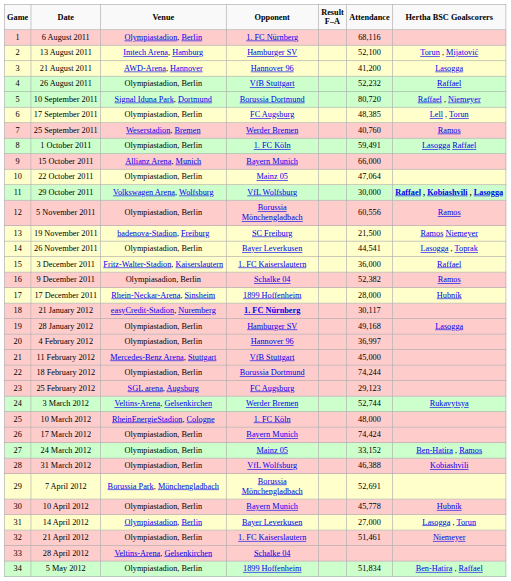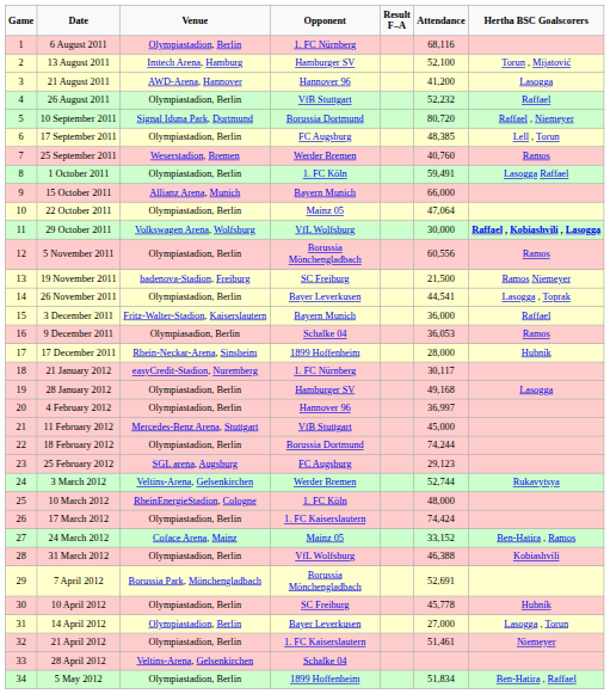 <table border="2" cellpadding="4" cellspacing="0" style="text-align:center; background: #f9f9f9; border: 1px #aaa solid; border-collapse: collapse; font-size: smaller;">
 <tr>
 <th>Game</th>
 <th>Date</th>
 <th>Venue</th>
 <th width="140px">Opponent</th>
 <th>Result<br>F–A</th>
 <th>Attendance</th>
 <th>Hertha BSC Goalscorers</th>
 </tr>
 <tr bgcolor="#FFCCCC">
 <td>1</td>
 <td>6 August 2011</td>
 <td><a href='#'>Olympiastadion</a>, <a href='#'>Berlin</a></td>
 <td><a href='#'>1. FC Nürnberg</a></td>
 <td></td>
 <td>68,116</td>
 <td></td>
 </tr>
 <tr bgcolor="#FFFFCC">
 <td>2</td>
 <td>13 August 2011</td>
 <td><a href='#'>Imtech Arena</a>, <a href='#'>Hamburg</a></td>
 <td><a href='#'>Hamburger SV</a></td>
 <td></td>
 <td>52,100</td>
 <td><a href='#'>Torun</a> , <a href='#'>Mijatović</a> </td>
 </tr>
 <tr bgcolor="#FFFFCC">
 <td>3</td>
 <td>21 August 2011</td>
 <td><a href='#'>AWD-Arena</a>, <a href='#'>Hannover</a></td>
 <td><a href='#'>Hannover 96</a></td>
 <td></td>
 <td>41,200</td>
 <td><a href='#'>Lasogga</a> </td>
 </tr>
 <tr bgcolor="#CCFFCC">
 <td>4</td>
 <td>26 August 2011</td>
 <td>Olympiastadion, Berlin</td>
 <td><a href='#'>VfB Stuttgart</a></td>
 <td></td>
 <td>52,232</td>
 <td><a href='#'>Raffael</a> </td>
 </tr>
 <tr bgcolor="#CCFFCC">
 <td>5</td>
 <td>10 September 2011</td>
 <td><a href='#'>Signal Iduna Park</a>, <a href='#'>Dortmund</a></td>
 <td><a href='#'>Borussia Dortmund</a></td>
 <td></td>
 <td>80,720</td>
 <td><a href='#'>Raffael</a> , <a href='#'>Niemeyer</a> </td>
 </tr>
 <tr bgcolor="#FFFFCC">
 <td>6</td>
 <td>17 September 2011</td>
 <td>Olympiastadion, Berlin</td>
 <td><a href='#'>FC Augsburg</a></td>
 <td></td>
 <td>48,385</td>
 <td><a href='#'>Lell</a> , <a href='#'>Torun</a> </td>
 </tr>
 <tr bgcolor="#FFCCCC">
 <td>7</td>
 <td>25 September 2011</td>
 <td><a href='#'>Weserstadion</a>, <a href='#'>Bremen</a></td>
 <td><a href='#'>Werder Bremen</a></td>
 <td></td>
 <td>40,760</td>
 <td><a href='#'>Ramos</a> </td>
 </tr>
 <tr bgcolor="#CCFFCC">
 <td>8</td>
 <td>1 October 2011</td>
 <td>Olympiastadion, Berlin</td>
 <td><a href='#'>1. FC Köln</a></td>
 <td></td>
 <td>59,491</td>
 <td><a href='#'>Lasogga</a>  <a href='#'>Raffael</a> </td>
 </tr>
 <tr bgcolor="#FFCCCC">
 <td>9</td>
 <td>15 October 2011</td>
 <td><a href='#'>Allianz Arena</a>, <a href='#'>Munich</a></td>
 <td><a href='#'>Bayern Munich</a></td>
 <td></td>
 <td>66,000</td>
 <td></td>
 </tr>
 <tr bgcolor="#FFFFCC">
 <td>10</td>
 <td>22 October 2011</td>
 <td>Olympiastadion, Berlin</td>
 <td><a href='#'>Mainz 05</a></td>
 <td></td>
 <td>47,064</td>
 <td></td>
 </tr>
 <tr bgcolor="#CCFFCC">
 <td>11</td>
 <td>29 October 2011</td>
 <td><a href='#'>Volkswagen Arena</a>, <a href='#'>Wolfsburg</a></td>
 <td><a href='#'>VfL Wolfsburg</a></td>
 <td></td>
 <td>30,000</td>
 <td><strong><a href='#'>Raffael</a> , <a href='#'>Kobiashvili</a> , <a href='#'>Lasogga</a> </strong></td>
 </tr>
 <tr bgcolor="#FFCCCC">
 <td>12</td>
 <td>5 November 2011</td>
 <td>Olympiastadion, Berlin</td>
 <td><a href='#'>Borussia Mönchengladbach</a></td>
 <td></td>
 <td>60,556</td>
 <td><a href='#'>Ramos</a> </td>
 </tr>
 <tr bgcolor="#FFFFCC">
 <td>13</td>
 <td>19 November 2011</td>
 <td><a href='#'>badenova-Stadion</a>, <a href='#'>Freiburg</a></td>
 <td><a href='#'>SC Freiburg</a></td>
 <td></td>
 <td>21,500</td>
 <td><a href='#'>Ramos</a>  <a href='#'>Niemeyer</a> </td>
 </tr>
 <tr bgcolor="#FFFFCC">
 <td>14</td>
 <td>26 November 2011</td>
 <td>Olympiastadion, Berlin</td>
 <td><a href='#'>Bayer Leverkusen</a></td>
 <td></td>
 <td>44,541</td>
 <td><a href='#'>Lasogga</a> , <a href='#'>Toprak</a> </td>
 </tr>
 <tr bgcolor="#FFFFCC">
 <td>15</td>
 <td>3 December 2011</td>
 <td><a href='#'>Fritz-Walter-Stadion</a>, <a href='#'>Kaiserslautern</a></td>
-<td><a href='#'>1. FC Kaiserslautern</a></td>
+<td><a href='#'>Bayern Munich</a></td>
 <td></td>
 <td>36,000</td>
 <td><a href='#'>Raffael</a> </td>
 </tr>
 <tr bgcolor="#FFCCCC">
 <td>16</td>
 <td>9 December 2011</td>
 <td>Olympiasadion, Berlin</td>
 <td><a href='#'>Schalke 04</a></td>
 <td></td>
-<td>52,382</td>
+<td>36,053</td>
 <td><a href='#'>Ramos</a> </td>
 </tr>
 <tr bgcolor="#FFFFCC">
 <td>17</td>
 <td>17 December 2011</td>
 <td><a href='#'>Rhein-Neckar-Arena</a>, <a href='#'>Sinsheim</a></td>
 <td><a href='#'>1899 Hoffenheim</a></td>
 <td></td>
 <td>28,000</td>
 <td><a href='#'>Hubník</a> </td>
 </tr>
 <tr bgcolor="#FFCCCC">
 <td>18</td>
 <td>21 January 2012</td>
 <td><a href='#'>easyCredit-Stadion</a>, <a href='#'>Nuremberg</a></td>
-<td><strong><a href='#'>1. FC Nürnberg</a></strong></td>
+<td><a href='#'>1. FC Nürnberg</a></td>
 <td></td>
 <td>30,117</td>
 <td></td>
 </tr>
 <tr bgcolor="#FFCCCC">
 <td>19</td>
 <td>28 January 2012</td>
 <td>Olympiastadion, Berlin</td>
 <td><a href='#'>Hamburger SV</a></td>
 <td></td>
 <td>49,168</td>
 <td><a href='#'>Lasogga</a> </td>
 </tr>
 <tr bgcolor="#FFCCCC">
 <td>20</td>
 <td>4 February 2012</td>
 <td>Olympiastadion, Berlin</td>
 <td><a href='#'>Hannover 96</a></td>
 <td></td>
 <td>36,997</td>
 <td></td>
 </tr>
 <tr bgcolor="#FFCCCC">
 <td>21</td>
 <td>11 February 2012</td>
 <td><a href='#'>Mercedes-Benz Arena</a>, <a href='#'>Stuttgart</a></td>
 <td><a href='#'>VfB Stuttgart</a></td>
 <td></td>
 <td>45,000</td>
 <td></td>
 </tr>
 <tr bgcolor="#FFCCCC">
 <td>22</td>
 <td>18 February 2012</td>
 <td>Olympiastadion, Berlin</td>
 <td><a href='#'>Borussia Dortmund</a></td>
 <td></td>
 <td>74,244</td>
 <td></td>
 </tr>
 <tr bgcolor="#FFCCCC">
 <td>23</td>
 <td>25 February 2012</td>
 <td><a href='#'>SGL arena</a>, <a href='#'>Augsburg</a></td>
 <td><a href='#'>FC Augsburg</a></td>
 <td></td>
 <td>29,123</td>
 <td></td>
 </tr>
 <tr bgcolor="#CCFFCC">
 <td>24</td>
 <td>3 March 2012</td>
 <td><a href='#'>Veltins-Arena</a>, <a href='#'>Gelsenkirchen</a></td>
 <td><a href='#'>Werder Bremen</a></td>
 <td></td>
 <td>52,744</td>
 <td><a href='#'>Rukavytsya</a> </td>
 </tr>
 <tr bgcolor="#FFCCCC">
 <td>25</td>
 <td>10 March 2012</td>
 <td><a href='#'>RheinEnergieStadion</a>, <a href='#'>Cologne</a></td>
 <td><a href='#'>1. FC Köln</a></td>
 <td></td>
 <td>48,000</td>
 <td></td>
 </tr>
 <tr bgcolor="#FFCCCC">
 <td>26</td>
 <td>17 March 2012</td>
 <td>Olympiastadion, Berlin</td>
-<td><a href='#'>Bayern Munich</a></td>
+<td><a href='#'>1. FC Kaiserslautern</a></td>
 <td></td>
 <td>74,424</td>
 <td></td>
 </tr>
 <tr bgcolor="#CCFFCC">
 <td>27</td>
 <td>24 March 2012</td>
-<td>Olympiastadion, Berlin</td>
+<td><a href='#'>Coface Arena</a>, <a href='#'>Mainz</a></td>
 <td><a href='#'>Mainz 05</a></td>
 <td></td>
 <td>33,152</td>
 <td><a href='#'>Ben-Hatira</a> , <a href='#'>Ramos</a> </td>
 </tr>
 <tr bgcolor="#FFCCCC">
 <td>28</td>
 <td>31 March 2012</td>
 <td>Olympiastadion, Berlin</td>
 <td><a href='#'>VfL Wolfsburg</a></td>
 <td></td>
 <td>46,388</td>
 <td><a href='#'>Kobiashvili</a> </td>
 </tr>
 <tr bgcolor="#FFFFCC">
 <td>29</td>
 <td>7 April 2012</td>
 <td><a href='#'>Borussia Park</a>, <a href='#'>Mönchengladbach</a></td>
 <td><a href='#'>Borussia Mönchengladbach</a></td>
 <td></td>
 <td>52,691</td>
 <td></td>
 </tr>
 <tr bgcolor="#FFCCCC">
 <td>30</td>
 <td>10 April 2012</td>
 <td>Olympiastadion, Berlin</td>
-<td><a href='#'>Bayern Munich</a></td>
+<td><a href='#'>SC Freiburg</a></td>
 <td></td>
 <td>45,778</td>
 <td><a href='#'>Hubník</a> </td>
 </tr>
 <tr bgcolor="#FFFFCC">
 <td>31</td>
 <td>14 April 2012</td>
 <td><a href='#'>Olympiastadion</a>, <a href='#'>Berlin</a></td>
 <td><a href='#'>Bayer Leverkusen</a></td>
 <td></td>
 <td>27,000</td>
 <td><a href='#'>Lasogga</a> , <a href='#'>Torun</a> </td>
 </tr>
 <tr bgcolor="#FFCCCC">
 <td>32</td>
 <td>21 April 2012</td>
 <td>Olympiastadion, Berlin</td>
 <td><a href='#'>1. FC Kaiserslautern</a></td>
 <td></td>
 <td>51,461</td>
 <td><a href='#'>Niemeyer</a> </td>
 </tr>
 <tr bgcolor="#FFCCCC">
 <td>33</td>
 <td>28 April 2012</td>
 <td><a href='#'>Veltins-Arena</a>, <a href='#'>Gelsenkirchen</a></td>
 <td><a href='#'>Schalke 04</a></td>
 <td></td>
 <td></td>
 <td></td>
 </tr>
 <tr bgcolor="#CCFFCC">
 <td>34</td>
 <td>5 May 2012</td>
 <td>Olympiastadion, Berlin</td>
 <td><a href='#'>1899 Hoffenheim</a></td>
 <td></td>
 <td>51,834</td>
 <td><a href='#'>Ben-Hatira</a> , <a href='#'>Raffael</a> </td>
 </tr>
 </table>
